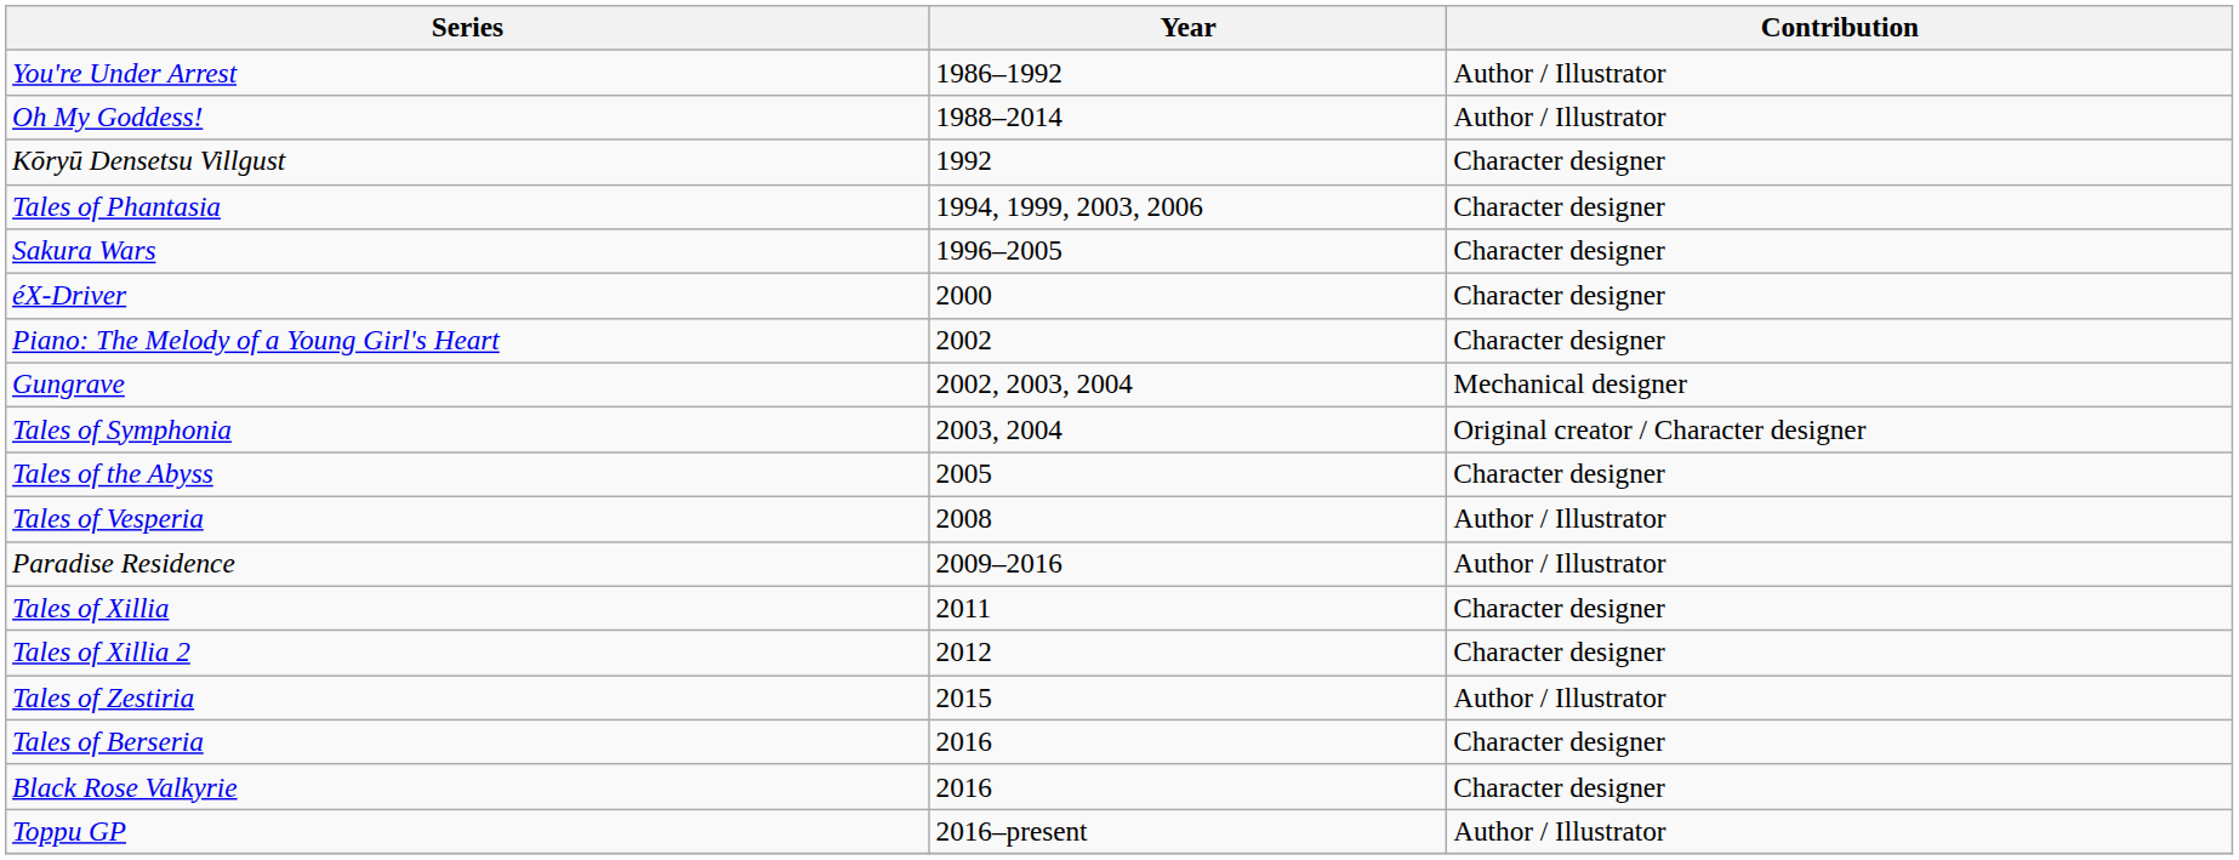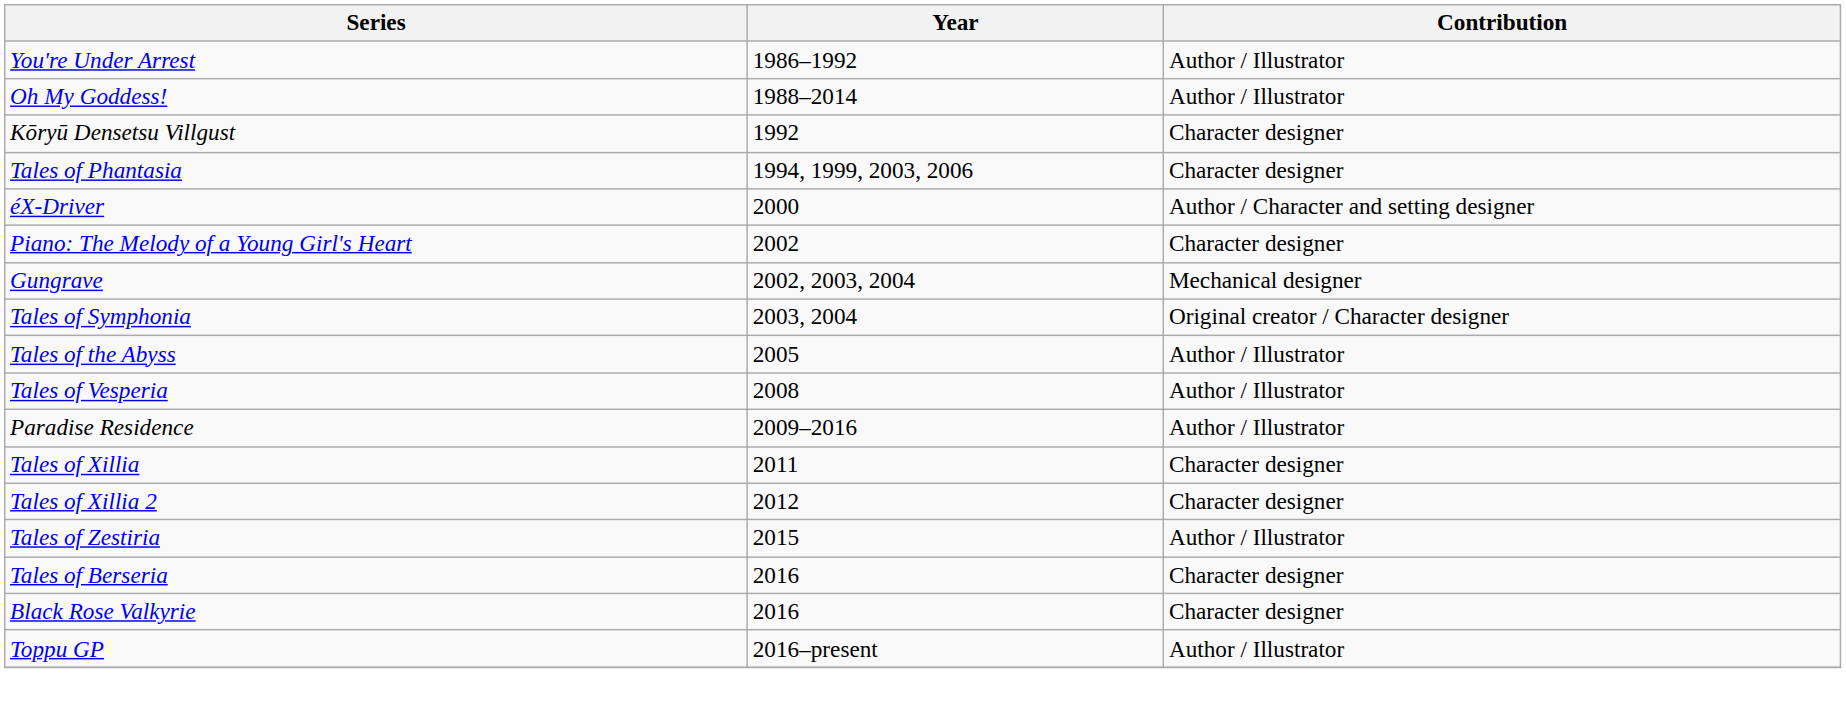 <table class="wikitable" width="80%">
 <tr>
 <th>Series</th>
 <th>Year</th>
 <th>Contribution</th>
 </tr>
 <tr>
 <td><em><a href='#'>You're Under Arrest</a></em></td>
 <td>1986–1992</td>
 <td>Author / Illustrator</td>
 </tr>
 <tr>
 <td><em><a href='#'>Oh My Goddess!</a></em></td>
 <td>1988–2014</td>
 <td>Author / Illustrator</td>
 </tr>
 <tr>
 <td><em>Kōryū Densetsu Villgust</em></td>
 <td>1992</td>
 <td>Character designer</td>
 </tr>
 <tr>
 <td><em><a href='#'>Tales of Phantasia</a></em></td>
 <td>1994, 1999, 2003, 2006</td>
 <td>Character designer</td>
 </tr>
 <tr>
-<td><em><a href='#'>Sakura Wars</a></em></td>
-<td>1996–2005</td>
-<td>Character designer</td>
-</tr>
-<tr>
 <td><em><a href='#'>éX-Driver</a></em></td>
 <td>2000</td>
-<td>Character designer</td>
+<td>Author / Character and setting designer</td>
 </tr>
 <tr>
 <td><em><a href='#'>Piano: The Melody of a Young Girl's Heart</a></em></td>
 <td>2002</td>
 <td>Character designer</td>
 </tr>
 <tr>
 <td><em><a href='#'>Gungrave</a></em></td>
 <td>2002, 2003, 2004</td>
 <td>Mechanical designer</td>
 </tr>
 <tr>
 <td><em><a href='#'>Tales of Symphonia</a></em></td>
 <td>2003, 2004</td>
 <td>Original creator / Character designer</td>
 </tr>
 <tr>
 <td><em><a href='#'>Tales of the Abyss</a></em></td>
 <td>2005</td>
-<td>Character designer</td>
+<td>Author / Illustrator</td>
 </tr>
 <tr>
 <td><em><a href='#'>Tales of Vesperia</a></em></td>
 <td>2008</td>
 <td>Author / Illustrator</td>
 </tr>
 <tr>
 <td><em>Paradise Residence</em></td>
 <td>2009–2016</td>
 <td>Author / Illustrator</td>
 </tr>
 <tr>
 <td><em><a href='#'>Tales of Xillia</a></em></td>
 <td>2011</td>
 <td>Character designer</td>
 </tr>
 <tr>
 <td><em><a href='#'>Tales of Xillia 2</a></em></td>
 <td>2012</td>
 <td>Character designer</td>
 </tr>
 <tr>
 <td><em><a href='#'>Tales of Zestiria</a></em></td>
 <td>2015</td>
 <td>Author / Illustrator</td>
 </tr>
 <tr>
 <td><em><a href='#'>Tales of Berseria</a></em></td>
 <td>2016</td>
 <td>Character designer</td>
 </tr>
 <tr>
 <td><em><a href='#'>Black Rose Valkyrie</a></em></td>
 <td>2016</td>
 <td>Character designer</td>
 </tr>
 <tr>
 <td><em><a href='#'>Toppu GP</a></em></td>
 <td>2016–present</td>
 <td>Author / Illustrator</td>
 </tr>
 <tr>
 </tr>
 </table>
